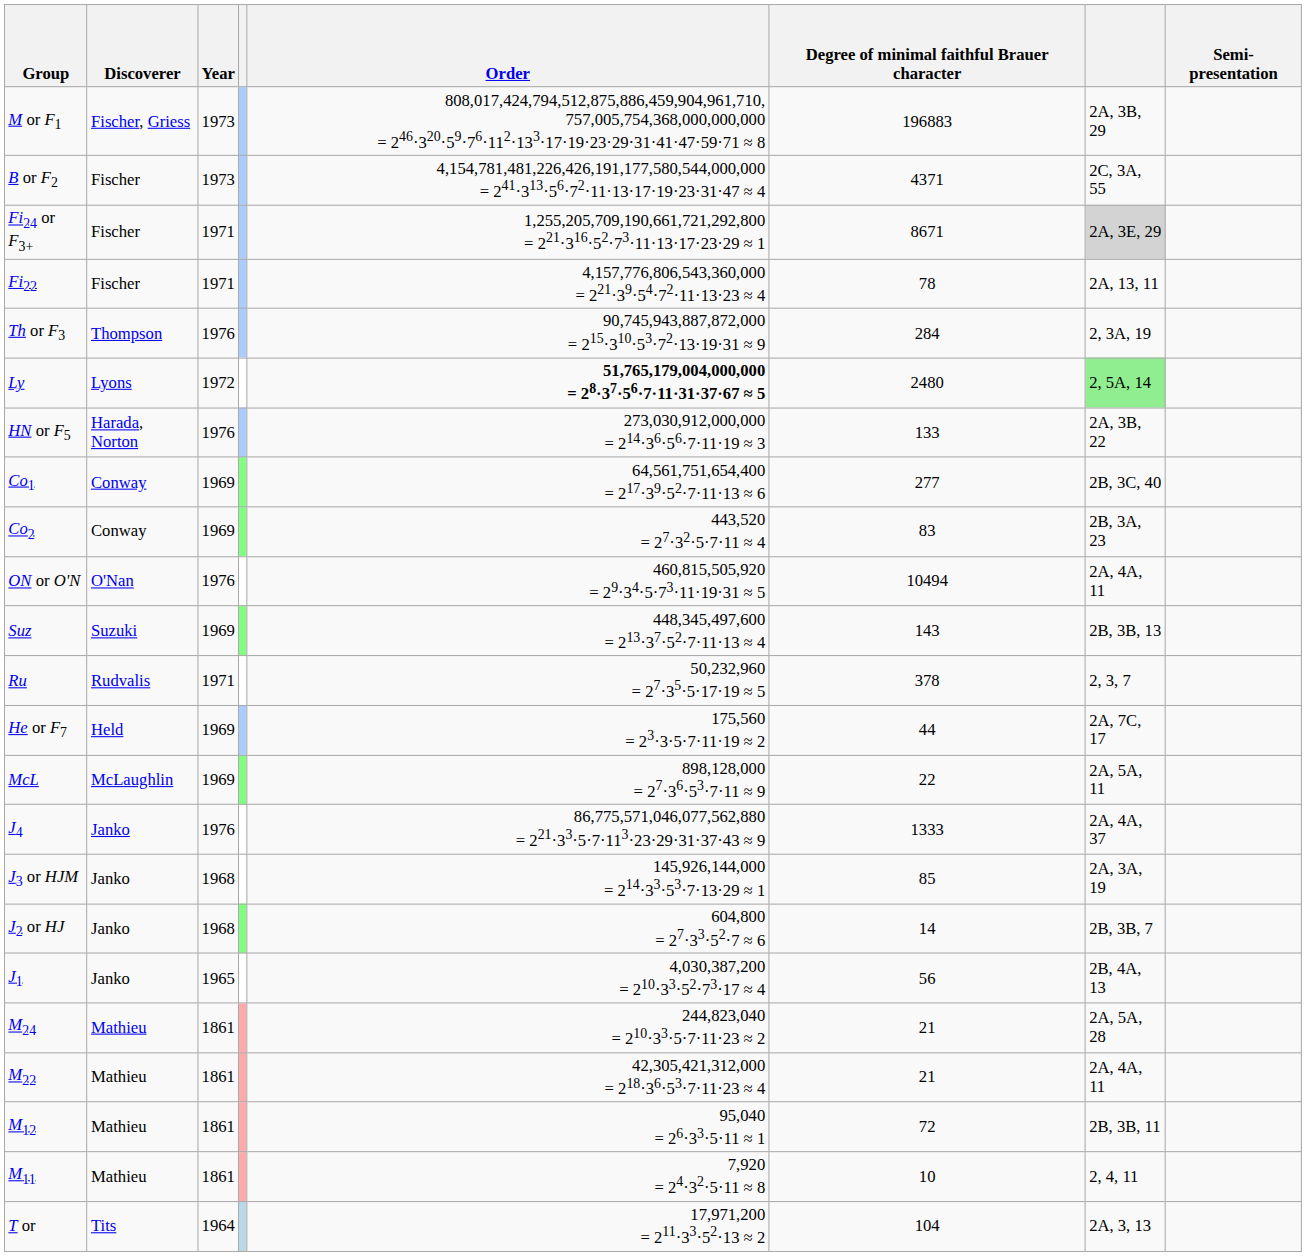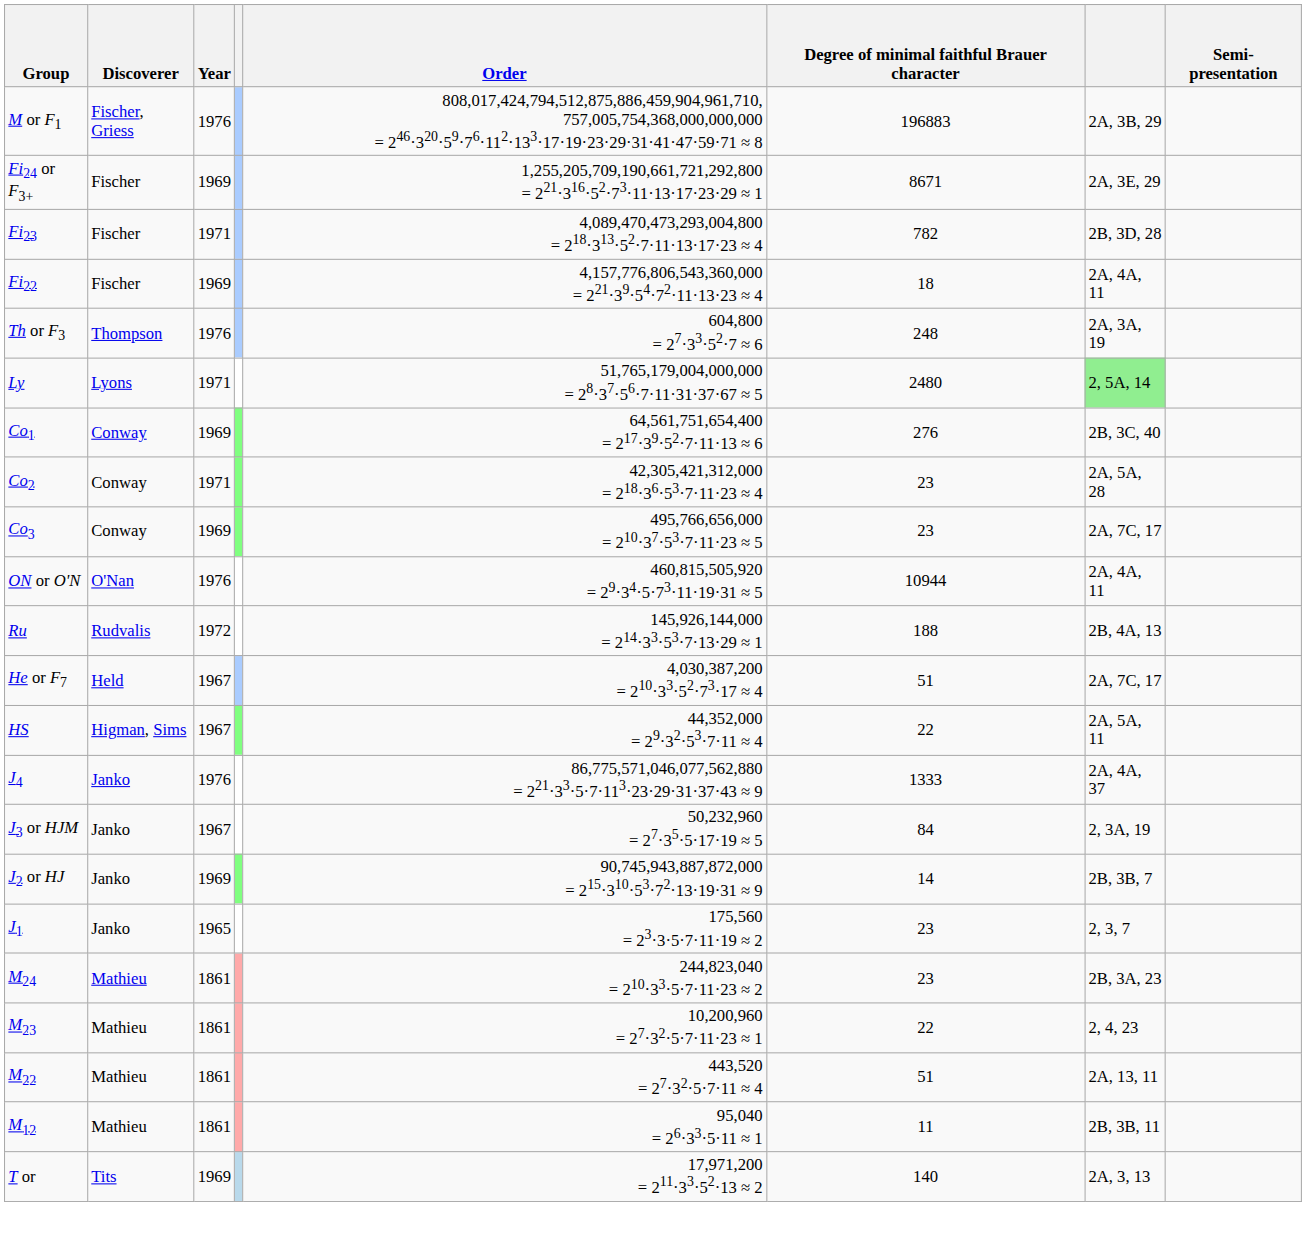 <table class="wikitable sortable">
 <tr>
 <th class="sortable" style="vertical-align:bottom">Group</th>
 <th style="vertical-align:bottom">Discoverer</th>
 <th style="vertical-align:bottom"><br> Year</th>
 <th style="vertical-align:bottom"></th>
 <th data-sort-type="number" style="vertical-align:bottom"><br> <a href='#'>Order</a></th>
 <th align=right style="vertical-align:bottom"><br> Degree of minimal faithful Brauer character</th>
 <th style="vertical-align:top;"><br><br></th>
 <th style="vertical-align:bottom"><br><br>Semi-presentation</th>
 </tr>
 <tr>
 <td><a href='#'><em>M</em></a> or <em>F</em><sub>1</sub></td>
 <td><a href='#'>Fischer</a>, <a href='#'>Griess</a></td>
-<td>1973</td>
+<td>1976</td>
 <td style="background-color:#aaccff;"></td>
 <td align=right>808,017,424,794,512,875,886,459,904,961,710,<wbr>757,005,754,368,000,000,000<br>= 2<sup>46</sup>·3<sup>20</sup>·5<sup>9</sup>·7<sup>6</sup>·11<sup>2</sup>·13<sup>3</sup>·17·19·23·29·31<wbr>·41·47·59·71<wbr> ≈ 8</td>
 <td align=center>196883</td>
 <td>2A, 3B, 29</td>
 <td></td>
 </tr>
 <tr>
-<td><a href='#'><em>B</em></a> or <em>F</em><sub>2</sub></td>
+<td><a href='#'><em>Fi</em><sub>24</sub></a> or <em>F</em><sub>3+</sub></td>
 <td>Fischer</td>
-<td>1973</td>
+<td>1969</td>
 <td style="background-color:#aaccff;"></td>
-<td align=right>4,154,781,481,226,426,191,177,580,544,000,000<br>= 2<sup>41</sup>·3<sup>13</sup>·5<sup>6</sup>·7<sup>2</sup>·11·13·17·19·23·31·47                                              ≈ 4</td>
-<td align=center>4371</td>
-<td>2C, 3A, 55</td>
+<td align=right>1,255,205,709,190,661,721,292,800<br>= 2<sup>21</sup>·3<sup>16</sup>·5<sup>2</sup>·7<sup>3</sup>·11·13·17·23·29                                                    ≈ 1</td>
+<td align=center>8671</td>
+<td>2A, 3E, 29</td>
 <td></td>
 </tr>
 <tr>
-<td><a href='#'><em>Fi</em><sub>24</sub></a> or <em>F</em><sub>3+</sub></td>
+<td><a href='#'><em>Fi</em><sub>23</sub></a></td>
 <td>Fischer</td>
 <td>1971</td>
 <td style="background-color:#aaccff;"></td>
-<td align=right>1,255,205,709,190,661,721,292,800<br>= 2<sup>21</sup>·3<sup>16</sup>·5<sup>2</sup>·7<sup>3</sup>·11·13·17·23·29                                                    ≈ 1</td>
-<td align=center>8671</td>
-<td style="background: lightgrey;">2A, 3E, 29</td>
+<td align=right>4,089,470,473,293,004,800<br>= 2<sup>18</sup>·3<sup>13</sup>·5<sup>2</sup>·7·11·13·17·23                                                                   ≈ 4</td>
+<td align=center>782</td>
+<td>2B, 3D, 28</td>
 <td></td>
 </tr>
 <tr>
 <td><a href='#'><em>Fi</em><sub>22</sub></a></td>
 <td>Fischer</td>
-<td>1971</td>
+<td>1969</td>
 <td style="background-color:#aaccff;"></td>
 <td align=right>4,157,776,806,543,360,000<br>= 2<sup>21</sup>·3<sup>9</sup>·5<sup>4</sup>·7<sup>2</sup>·11·13·23                                                           ≈ 4</td>
-<td align=center>78</td>
-<td>2A, 13, 11</td>
+<td align=center>18</td>
+<td>2A, 4A, 11</td>
 <td></td>
 </tr>
 <tr>
 <td><a href='#'><em>Th</em></a> or <em>F</em><sub>3</sub></td>
 <td><a href='#'>Thompson</a></td>
 <td>1976</td>
 <td style="background-color:#aaccff;"></td>
-<td align=right>90,745,943,887,872,000<br>= 2<sup>15</sup>·3<sup>10</sup>·5<sup>3</sup>·7<sup>2</sup>·13·19·31                                                          ≈ 9</td>
-<td align=center>284</td>
-<td>2, 3A, 19</td>
+<td align=right>604,800<br>= 2<sup>7</sup>·3<sup>3</sup>·5<sup>2</sup>·7                                                                                 ≈ 6</td>
+<td align=center>248</td>
+<td>2A, 3A, 19</td>
 <td></td>
 </tr>
 <tr>
 <td><a href='#'><em>Ly</em></a></td>
 <td><a href='#'>Lyons</a></td>
-<td>1972</td>
+<td>1971</td>
 <td style="background-color:#ffffff;"></td>
-<td align=right><strong>51,765,179,004,000,000<br>= 2<sup>8</sup>·3<sup>7</sup>·5<sup>6</sup>·7·11·31·37·67                                                                     ≈ 5</strong></td>
+<td align=right>51,765,179,004,000,000<br>= 2<sup>8</sup>·3<sup>7</sup>·5<sup>6</sup>·7·11·31·37·67                                                                     ≈ 5</td>
 <td align=center>2480</td>
 <td style="background: lightgreen;">2, 5A, 14</td>
-<td></td>
-</tr>
-<tr>
-<td><a href='#'><em>HN</em></a> or <em>F</em><sub>5</sub></td>
-<td><a href='#'>Harada</a>, <a href='#'>Norton</a></td>
-<td>1976</td>
-<td style="background-color:#aaccff;"></td>
-<td align=right>273,030,912,000,000<br>= 2<sup>14</sup>·3<sup>6</sup>·5<sup>6</sup>·7·11·19                                                                          ≈ 3</td>
-<td align=center>133</td>
-<td>2A, 3B, 22</td>
 <td></td>
 </tr>
 <tr>
 <td><a href='#'><em>Co</em><sub>1</sub></a></td>
 <td><a href='#'>Conway</a></td>
 <td>1969</td>
 <td style="background-color:#80ff80;"></td>
 <td align=right>64,561,751,654,400<br>= 2<sup>17</sup>·3<sup>9</sup>·5<sup>2</sup>·7·11·13                                                                          ≈ 6</td>
-<td align=center>277</td>
+<td align=center>276</td>
 <td>2B, 3C, 40</td>
 <td></td>
 </tr>
 <tr>
 <td><a href='#'><em>Co</em><sub>2</sub></a></td>
 <td>Conway</td>
+<td>1971</td>
+<td style="background-color:#80ff80;"></td>
+<td align=right>42,305,421,312,000<br>= 2<sup>18</sup>·3<sup>6</sup>·5<sup>3</sup>·7·11·23                                                                          ≈ 4</td>
+<td align=center>23</td>
+<td>2A, 5A, 28</td>
+<td></td>
+</tr>
+<tr>
+<td><a href='#'><em>Co</em><sub>3</sub></a></td>
+<td>Conway</td>
 <td>1969</td>
 <td style="background-color:#80ff80;"></td>
-<td align=right>443,520<br>= 2<sup>7</sup>·3<sup>2</sup>·5·7·11                                                                                          ≈ 4</td>
-<td align=center>83</td>
-<td>2B, 3A, 23</td>
+<td align=right>495,766,656,000<br>= 2<sup>10</sup>·3<sup>7</sup>·5<sup>3</sup>·7·11·23                                                                          ≈ 5</td>
+<td align=center>23</td>
+<td>2A, 7C, 17</td>
 <td></td>
 </tr>
 <tr>
 <td><a href='#'><em>ON</em></a> or <em>O'N</em></td>
 <td><a href='#'>O'Nan</a></td>
 <td>1976</td>
 <td style="background-color:#ffffff;"></td>
 <td align=right>460,815,505,920<br>= 2<sup>9</sup>·3<sup>4</sup>·5·7<sup>3</sup>·11·19·31                                                                        ≈ 5</td>
-<td align=center>10494</td>
+<td align=center>10944</td>
 <td>2A, 4A, 11</td>
-<td></td>
-</tr>
-<tr>
-<td><a href='#'><em>Suz</em></a></td>
-<td><a href='#'>Suzuki</a></td>
-<td>1969</td>
-<td style="background-color:#80ff80;"></td>
-<td align=right>448,345,497,600<br>= 2<sup>13</sup>·3<sup>7</sup>·5<sup>2</sup>·7·11·13                                                                          ≈ 4</td>
-<td align=center>143</td>
-<td>2B, 3B, 13</td>
 <td></td>
 </tr>
 <tr>
 <td><a href='#'><em>Ru</em></a></td>
 <td><a href='#'>Rudvalis</a></td>
-<td>1971</td>
+<td>1972</td>
 <td style="background-color:#ffffff;"></td>
-<td align=right>50,232,960<br>= 2<sup>7</sup>·3<sup>5</sup>·5·17·19                                                                                         ≈ 5</td>
-<td align=center>378</td>
-<td>2, 3, 7</td>
+<td align=right>145,926,144,000<br>= 2<sup>14</sup>·3<sup>3</sup>·5<sup>3</sup>·7·13·29                                                                          ≈ 1</td>
+<td align=center>188</td>
+<td>2B, 4A, 13</td>
 <td></td>
 </tr>
 <tr>
 <td><a href='#'><em>He</em></a> or <em>F</em><sub>7</sub></td>
 <td><a href='#'>Held</a></td>
-<td>1969</td>
+<td>1967</td>
 <td style="background-color:#aaccff;"></td>
-<td align=right>175,560<br>= 2<sup>3</sup>·3·5·7·11·19                                                                                                   ≈ 2</td>
-<td align=center>44</td>
+<td align=right>4,030,387,200<br>= 2<sup>10</sup>·3<sup>3</sup>·5<sup>2</sup>·7<sup>3</sup>·17                                                                 ≈ 4</td>
+<td align=center>51</td>
 <td>2A, 7C, 17</td>
 <td></td>
 </tr>
 <tr>
-<td><a href='#'><em>McL</em></a></td>
-<td><a href='#'>McLaughlin</a></td>
-<td>1969</td>
+<td><a href='#'><em>HS</em></a></td>
+<td><a href='#'>Higman</a>, <a href='#'>Sims</a></td>
+<td>1967</td>
 <td style="background-color:#80ff80;"></td>
-<td align=right>898,128,000<br>= 2<sup>7</sup>·3<sup>6</sup>·5<sup>3</sup>·7·11                                                                              ≈ 9</td>
+<td align=right>44,352,000<br>= 2<sup>9</sup>·3<sup>2</sup>·5<sup>3</sup>·7·11                                                                              ≈ 4</td>
 <td align=center>22</td>
 <td>2A, 5A, 11</td>
 <td></td>
 </tr>
 <tr>
 <td><a href='#'><em>J</em><sub>4</sub></a></td>
 <td><a href='#'>Janko</a></td>
 <td>1976</td>
 <td style="background-color:#ffffff;"></td>
 <td align=right>86,775,571,046,077,562,880<br>= 2<sup>21</sup>·3<sup>3</sup>·5·7·11<sup>3</sup>·23·29·31·37·43                                                              ≈ 9</td>
 <td align=center>1333</td>
 <td>2A, 4A, 37</td>
 <td></td>
 </tr>
 <tr>
 <td><a href='#'><em>J</em><sub>3</sub></a> or <em>HJM</em></td>
 <td>Janko</td>
-<td>1968</td>
+<td>1967</td>
 <td style="background-color:#ffffff;"></td>
-<td align=right>145,926,144,000<br>= 2<sup>14</sup>·3<sup>3</sup>·5<sup>3</sup>·7·13·29                                                                          ≈ 1</td>
-<td align=center>85</td>
-<td>2A, 3A, 19</td>
+<td align=right>50,232,960<br>= 2<sup>7</sup>·3<sup>5</sup>·5·17·19                                                                                         ≈ 5</td>
+<td align=center>84</td>
+<td>2, 3A, 19</td>
 <td></td>
 </tr>
 <tr>
 <td><a href='#'><em>J</em><sub>2</sub></a> or <em>HJ</em></td>
 <td>Janko</td>
-<td>1968</td>
+<td>1969</td>
 <td style="background-color:#80ff80;"></td>
-<td align=right>604,800<br>= 2<sup>7</sup>·3<sup>3</sup>·5<sup>2</sup>·7                                                                                 ≈ 6</td>
+<td align=right>90,745,943,887,872,000<br>= 2<sup>15</sup>·3<sup>10</sup>·5<sup>3</sup>·7<sup>2</sup>·13·19·31                                                          ≈ 9</td>
 <td align=center>14</td>
 <td>2B, 3B, 7</td>
 <td></td>
 </tr>
 <tr>
 <td><a href='#'><em>J</em><sub>1</sub></a></td>
 <td>Janko</td>
 <td>1965</td>
 <td style="background-color:#ffffff;"></td>
-<td align=right>4,030,387,200<br>= 2<sup>10</sup>·3<sup>3</sup>·5<sup>2</sup>·7<sup>3</sup>·17                                                                 ≈ 4</td>
-<td align=center>56</td>
-<td>2B, 4A, 13</td>
+<td align=right>175,560<br>= 2<sup>3</sup>·3·5·7·11·19                                                                                                   ≈ 2</td>
+<td align=center>23</td>
+<td>2, 3, 7</td>
 <td></td>
 </tr>
 <tr>
 <td><a href='#'><em>M</em><sub>24</sub></a></td>
 <td><a href='#'>Mathieu</a></td>
 <td>1861</td>
 <td style="background-color:#ffaaaa;"></td>
 <td align=right>244,823,040<br>= 2<sup>10</sup>·3<sup>3</sup>·5·7·11·23                                                                                      ≈ 2</td>
-<td align=center>21</td>
-<td>2A, 5A, 28</td>
+<td align=center>23</td>
+<td>2B, 3A, 23</td>
+<td></td>
+</tr>
+<tr>
+<td><a href='#'><em>M</em><sub>23</sub></a></td>
+<td>Mathieu</td>
+<td>1861</td>
+<td style="background-color:#ffaaaa;"></td>
+<td align=right>10,200,960<br>= 2<sup>7</sup>·3<sup>2</sup>·5·7·11·23                                                                                       ≈ 1</td>
+<td align=center>22</td>
+<td>2, 4, 23</td>
 <td></td>
 </tr>
 <tr>
 <td><a href='#'><em>M</em><sub>22</sub></a></td>
 <td>Mathieu</td>
 <td>1861</td>
 <td style="background-color:#ffaaaa;"></td>
-<td align=right>42,305,421,312,000<br>= 2<sup>18</sup>·3<sup>6</sup>·5<sup>3</sup>·7·11·23                                                                          ≈ 4</td>
-<td align=center>21</td>
-<td>2A, 4A, 11</td>
+<td align=right>443,520<br>= 2<sup>7</sup>·3<sup>2</sup>·5·7·11                                                                                          ≈ 4</td>
+<td align=center>51</td>
+<td>2A, 13, 11</td>
 <td></td>
 </tr>
 <tr>
 <td><a href='#'><em>M</em><sub>12</sub></a></td>
 <td>Mathieu</td>
 <td>1861</td>
 <td style="background-color:#ffaaaa;"></td>
 <td align=right>95,040<br>= 2<sup>6</sup>·3<sup>3</sup>·5·11                                                                                            ≈ 1</td>
-<td align=center>72</td>
+<td align=center>11</td>
 <td>2B, 3B, 11</td>
-<td></td>
-</tr>
-<tr>
-<td><a href='#'><em>M</em><sub>11</sub></a></td>
-<td>Mathieu</td>
-<td>1861</td>
-<td style="background-color:#ffaaaa;"></td>
-<td align=right>7,920<br>= 2<sup>4</sup>·3<sup>2</sup>·5·11                                                                                            ≈ 8</td>
-<td align=center>10</td>
-<td>2, 4, 11</td>
 <td></td>
 </tr>
 <tr>
 <td><a href='#'><em>T</em></a> or <a href='#'><small></small></a></td>
 <td><a href='#'>Tits</a></td>
-<td>1964</td>
+<td>1969</td>
 <td style="background-color:#B9D9EB;"></td>
 <td align=right>17,971,200<br>= 2<sup>11</sup>·3<sup>3</sup>·5<sup>2</sup>·13                                                                               ≈ 2</td>
-<td align=center>104</td>
+<td align=center>140</td>
 <td>2A, 3, 13</td>
 <td></td>
 </tr>
 </table>
